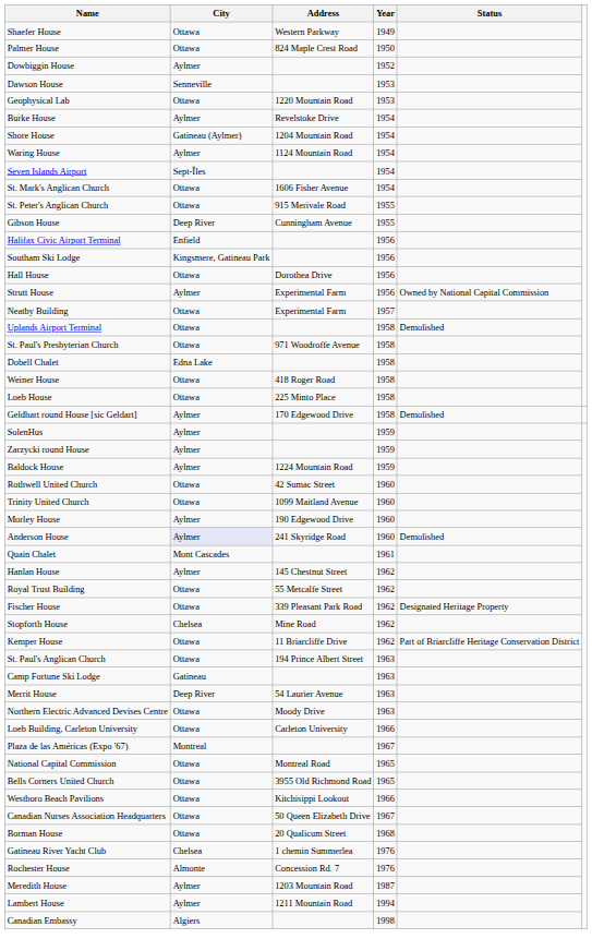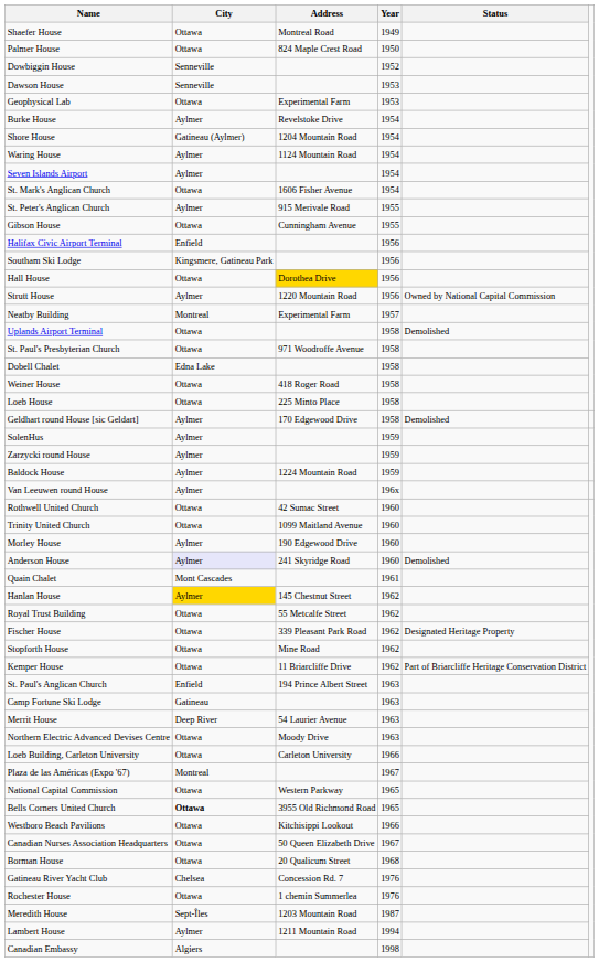 <table class="wikitable">
 <tr>
 <th><small>Name</small></th>
 <th><small>City</small></th>
 <th><small>Address</small></th>
 <th><small>Year</small></th>
 <th><small>Status</small></th>
 </tr>
 <tr>
 <td><small>Shaefer House</small></td>
 <td><small>Ottawa</small></td>
-<td><small>Western Parkway</small></td>
+<td><small>Montreal Road</small></td>
 <td><small>1949</small></td>
 <td></td>
 </tr>
 <tr>
 <td><small>Palmer House</small></td>
 <td><small>Ottawa</small></td>
 <td><small>824 Maple Crest Road</small></td>
 <td><small>1950</small></td>
 <td></td>
 </tr>
 <tr>
 <td><small>Dowbiggin House</small></td>
-<td><small>Aylmer</small></td>
+<td><small>Senneville</small></td>
 <td></td>
 <td><small>1952</small></td>
 <td></td>
 </tr>
 <tr>
 <td><small>Dawson House</small></td>
 <td><small>Senneville</small></td>
 <td></td>
 <td><small>1953</small></td>
 <td></td>
 </tr>
 <tr>
 <td><small>Geophysical Lab</small></td>
 <td><small>Ottawa</small></td>
-<td><small>1220 Mountain Road</small></td>
+<td><small>Experimental Farm</small></td>
 <td><small>1953</small></td>
 <td></td>
 </tr>
 <tr>
 <td><small>Burke House</small></td>
 <td><small>Aylmer</small></td>
 <td><small>Revelstoke Drive</small></td>
 <td><small>1954</small></td>
 <td></td>
 </tr>
 <tr>
 <td><small>Shore House</small></td>
 <td><small>Gatineau (Aylmer)</small></td>
 <td><small>1204 Mountain Road</small></td>
 <td><small>1954</small></td>
 <td></td>
 </tr>
 <tr>
 <td><small>Waring House</small></td>
 <td><small>Aylmer</small></td>
 <td><small>1124 Mountain Road</small></td>
 <td><small>1954</small></td>
 <td></td>
 </tr>
 <tr>
 <td><small><a href='#'>Seven Islands Airport</a></small></td>
-<td><small>Sept-Îles</small></td>
+<td><small>Aylmer</small></td>
 <td></td>
 <td><small>1954</small></td>
 <td></td>
 </tr>
 <tr>
 <td><small>St. Mark's Anglican Church</small></td>
 <td><small>Ottawa</small></td>
 <td><small>1606 Fisher Avenue</small></td>
 <td><small>1954</small></td>
 <td></td>
 </tr>
 <tr>
 <td><small>St. Peter's Anglican Church</small></td>
-<td><small>Ottawa</small></td>
+<td><small>Aylmer</small></td>
 <td><small>915 Merivale Road</small></td>
 <td><small>1955</small></td>
 <td></td>
 </tr>
 <tr>
 <td><small>Gibson House</small></td>
-<td><small>Deep River</small></td>
+<td><small>Ottawa</small></td>
 <td><small>Cunningham Avenue</small></td>
 <td><small>1955</small></td>
 <td></td>
 </tr>
 <tr>
 <td><small><a href='#'>Halifax Civic Airport Terminal</a></small></td>
 <td><small>Enfield</small></td>
 <td></td>
 <td><small>1956</small></td>
 <td></td>
 </tr>
 <tr>
 <td><small>Southam Ski Lodge</small></td>
 <td><small>Kingsmere, Gatineau Park</small></td>
 <td></td>
 <td><small>1956</small></td>
 <td></td>
 </tr>
 <tr>
 <td><small>Hall House</small></td>
 <td><small>Ottawa</small></td>
-<td><small>Dorothea Drive</small></td>
+<td style="background: gold;"><small>Dorothea Drive</small></td>
 <td><small>1956</small></td>
 <td></td>
 </tr>
 <tr>
 <td><small>Strutt House</small></td>
 <td><small>Aylmer</small></td>
-<td><small>Experimental Farm</small></td>
+<td><small>1220 Mountain Road</small></td>
 <td><small>1956</small></td>
 <td><small>Owned by National Capital Commission</small></td>
 </tr>
 <tr>
 <td><small>Neatby Building</small></td>
-<td><small>Ottawa</small></td>
+<td><small>Montreal</small></td>
 <td><small>Experimental Farm</small></td>
 <td><small>1957</small></td>
 <td></td>
 </tr>
 <tr>
 <td><small><a href='#'>Uplands Airport Terminal</a></small></td>
 <td><small>Ottawa</small></td>
 <td></td>
 <td><small>1958</small></td>
 <td><small>Demolished</small></td>
 </tr>
 <tr>
 <td><small>St. Paul's Presbyterian Church</small></td>
 <td><small>Ottawa</small></td>
 <td><small>971 Woodroffe Avenue</small></td>
 <td><small>1958</small></td>
 <td></td>
 </tr>
 <tr>
 <td><small>Dobell Chalet</small></td>
 <td><small>Edna Lake</small></td>
 <td></td>
 <td><small>1958</small></td>
 <td></td>
 </tr>
 <tr>
 <td><small>Weiner House</small></td>
 <td><small>Ottawa</small></td>
 <td><small>418 Roger Road</small></td>
 <td><small>1958</small></td>
 <td></td>
 </tr>
 <tr>
 <td><small>Loeb House</small></td>
 <td><small>Ottawa</small></td>
 <td><small>225 Minto Place</small></td>
 <td><small>1958</small></td>
 <td></td>
 </tr>
 <tr>
 <td><small>Geldhart round House [sic Geldart]</small></td>
 <td><small>Aylmer</small></td>
 <td><small>170 Edgewood Drive</small></td>
 <td><small>1958</small></td>
 <td><small>Demolished</small></td>
 <td></td>
 </tr>
 <tr>
 <td><small>SolenHus</small></td>
 <td><small>Aylmer</small></td>
 <td></td>
 <td><small>1959</small></td>
 <td></td>
 </tr>
 <tr>
 <td><small>Zarzycki round House</small></td>
 <td><small>Aylmer</small></td>
 <td></td>
 <td><small>1959</small></td>
 <td></td>
 </tr>
 <tr>
 <td><small>Baldock House</small></td>
 <td><small>Aylmer</small></td>
 <td><small>1224 Mountain Road</small></td>
 <td><small>1959</small></td>
 <td></td>
 </tr>
 <tr>
+<td><small>Van Leeuwen round House</small></td>
+<td><small>Aylmer</small></td>
+<td><small></small></td>
+<td><small>196x</small></td>
+<td><small></small></td>
+<td></td>
+</tr>
+<tr>
 <td><small>Rothwell United Church</small></td>
 <td><small>Ottawa</small></td>
 <td><small>42 Sumac Street</small></td>
 <td><small>1960</small></td>
 <td></td>
 </tr>
 <tr>
 <td><small>Trinity United Church</small></td>
 <td><small>Ottawa</small></td>
 <td><small>1099 Maitland Avenue</small></td>
 <td><small>1960</small></td>
 <td></td>
 </tr>
 <tr>
 <td><small>Morley House</small></td>
 <td><small>Aylmer</small></td>
 <td><small>190 Edgewood Drive</small></td>
 <td><small>1960</small></td>
 <td></td>
 </tr>
 <tr>
 <td><small>Anderson House</small></td>
 <td style="background: lavender;"><small>Aylmer</small></td>
 <td><small>241 Skyridge Road</small></td>
 <td><small>1960</small></td>
 <td><small>Demolished</small></td>
 </tr>
 <tr>
 <td><small>Quain Chalet</small></td>
 <td><small>Mont Cascades</small></td>
 <td></td>
 <td><small>1961</small></td>
 <td></td>
 </tr>
 <tr>
 <td><small>Hanlan House</small></td>
-<td><small>Aylmer</small></td>
+<td style="background: gold;"><small>Aylmer</small></td>
 <td><small>145 Chestnut Street</small></td>
 <td><small>1962</small></td>
 <td></td>
 </tr>
 <tr>
 <td><small>Royal Trust Building</small></td>
 <td><small>Ottawa</small></td>
 <td><small>55 Metcalfe Street</small></td>
 <td><small>1962</small></td>
 <td></td>
 </tr>
 <tr>
 <td><small>Fischer House</small></td>
 <td><small>Ottawa</small></td>
 <td><small>339 Pleasant Park Road</small></td>
 <td><small>1962</small></td>
 <td><small>Designated Heritage Property</small></td>
 </tr>
 <tr>
 <td><small>Stopforth House</small></td>
-<td><small>Chelsea</small></td>
+<td><small>Ottawa</small></td>
 <td><small>Mine Road</small></td>
 <td><small>1962</small></td>
 <td></td>
 </tr>
 <tr>
 <td><small>Kemper House</small></td>
 <td><small>Ottawa</small></td>
 <td><small>11 Briarcliffe Drive</small></td>
 <td><small>1962</small></td>
 <td><small>Part of Briarcliffe Heritage Conservation District</small></td>
 </tr>
 <tr>
 <td><small>St. Paul's Anglican Church</small></td>
-<td><small>Ottawa</small></td>
+<td><small>Enfield</small></td>
 <td><small>194 Prince Albert Street</small></td>
 <td><small>1963</small></td>
 <td></td>
 </tr>
 <tr>
 <td><small>Camp Fortune Ski Lodge</small></td>
 <td><small>Gatineau</small></td>
 <td></td>
 <td><small>1963</small></td>
 <td></td>
 </tr>
 <tr>
 <td><small>Merrit House</small></td>
 <td><small>Deep River</small></td>
 <td><small>54 Laurier Avenue</small></td>
 <td><small>1963</small></td>
 <td></td>
 </tr>
 <tr>
 <td><small>Northern Electric Advanced Devises Centre</small></td>
 <td><small>Ottawa</small></td>
 <td><small>Moody Drive</small></td>
 <td><small>1963</small></td>
 <td></td>
 </tr>
 <tr>
 <td><small>Loeb Building, Carleton University</small></td>
 <td><small>Ottawa</small></td>
 <td><small>Carleton University</small></td>
 <td><small>1966</small></td>
 <td></td>
 </tr>
 <tr>
 <td><small>Plaza de las Américas (Expo '67)</small></td>
 <td><small>Montreal</small></td>
 <td></td>
 <td><small>1967</small></td>
 <td></td>
 </tr>
 <tr>
 <td><small>National Capital Commission</small></td>
 <td><small>Ottawa</small></td>
-<td><small>Montreal Road</small></td>
+<td><small>Western Parkway</small></td>
 <td><small>1965</small></td>
 <td></td>
 </tr>
 <tr>
 <td><small>Bells Corners United Church</small></td>
-<td><small>Ottawa</small></td>
+<td><strong><small>Ottawa</small></strong></td>
 <td><small>3955 Old Richmond Road</small></td>
 <td><small>1965</small></td>
 <td></td>
 </tr>
 <tr>
 <td><small>Westboro Beach Pavilions</small></td>
 <td><small>Ottawa</small></td>
 <td><small>Kitchisippi Lookout</small></td>
 <td><small>1966</small></td>
 <td></td>
 </tr>
 <tr>
 <td><small>Canadian Nurses Association Headquarters</small></td>
 <td><small>Ottawa</small></td>
 <td><small>50 Queen Elizabeth Drive</small></td>
 <td><small>1967</small></td>
 <td></td>
 </tr>
 <tr>
 <td><small>Borman House</small></td>
 <td><small>Ottawa</small></td>
 <td><small>20 Qualicum Street</small></td>
 <td><small>1968</small></td>
 <td></td>
 </tr>
 <tr>
 <td><small>Gatineau River Yacht Club</small></td>
 <td><small>Chelsea</small></td>
+<td><small>Concession Rd. 7</small></td>
+<td><small>1976</small></td>
+<td></td>
+</tr>
+<tr>
+<td><small>Rochester House</small></td>
+<td><small>Ottawa</small></td>
 <td><small>1 chemin Summerlea</small></td>
 <td><small>1976</small></td>
 <td></td>
 </tr>
 <tr>
-<td><small>Rochester House</small></td>
-<td><small>Almonte</small></td>
-<td><small>Concession Rd. 7</small></td>
-<td><small>1976</small></td>
-<td></td>
-</tr>
-<tr>
 <td><small>Meredith House</small></td>
-<td><small>Aylmer</small></td>
+<td><small>Sept-Îles</small></td>
 <td><small>1203 Mountain Road</small></td>
 <td><small>1987</small></td>
 <td></td>
 </tr>
 <tr>
 <td><small>Lambert House</small></td>
 <td><small>Aylmer</small></td>
 <td><small>1211 Mountain Road</small></td>
 <td><small>1994</small></td>
 <td></td>
 </tr>
 <tr>
 <td><small>Canadian Embassy</small></td>
 <td><small>Algiers</small></td>
 <td></td>
 <td><small>1998</small></td>
 <td></td>
 </tr>
 </table>
